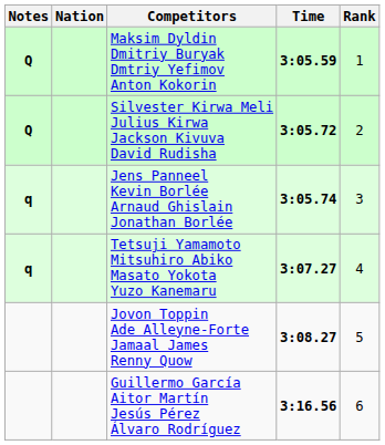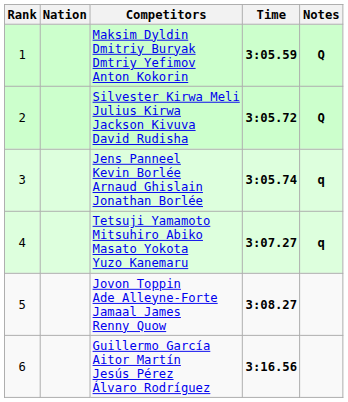 <table class="wikitable sortable" style="text-align:center">
 <tr>
-<th>Notes</th>
+<th>Rank</th>
 <th>Nation</th>
 <th>Competitors</th>
 <th>Time</th>
-<th>Rank</th>
+<th>Notes</th>
 </tr>
 <tr bgcolor=ccffcc>
-<td><strong>Q</strong></td>
+<td>1</td>
 <td align=left></td>
 <td align=left><a href='#'>Maksim Dyldin</a><br><a href='#'>Dmitriy Buryak</a><br><a href='#'>Dmtriy Yefimov</a><br><a href='#'>Anton Kokorin</a></td>
 <td><strong>3:05.59</strong></td>
-<td>1</td>
+<td><strong>Q</strong></td>
 </tr>
 <tr bgcolor=ccffcc>
-<td><strong>Q</strong></td>
+<td>2</td>
 <td align=left></td>
 <td align=left><a href='#'>Silvester Kirwa Meli</a><br><a href='#'>Julius Kirwa</a><br><a href='#'>Jackson Kivuva</a><br><a href='#'>David Rudisha</a></td>
 <td><strong>3:05.72</strong></td>
-<td>2</td>
+<td><strong>Q</strong></td>
 </tr>
 <tr bgcolor=ddffdd>
-<td><strong>q</strong></td>
+<td>3</td>
 <td align=left></td>
 <td align=left><a href='#'>Jens Panneel</a><br><a href='#'>Kevin Borlée</a><br><a href='#'>Arnaud Ghislain</a><br><a href='#'>Jonathan Borlée</a></td>
 <td><strong>3:05.74</strong></td>
-<td>3</td>
+<td><strong>q</strong></td>
 </tr>
 <tr bgcolor=ddffdd>
-<td><strong>q</strong></td>
+<td>4</td>
 <td align=left></td>
 <td align=left><a href='#'>Tetsuji Yamamoto</a><br><a href='#'>Mitsuhiro Abiko</a><br><a href='#'>Masato Yokota</a><br><a href='#'>Yuzo Kanemaru</a></td>
 <td><strong>3:07.27</strong></td>
-<td>4</td>
+<td><strong>q</strong></td>
 </tr>
 <tr>
-<td></td>
+<td>5</td>
 <td align=left></td>
 <td align=left><a href='#'>Jovon Toppin</a><br><a href='#'>Ade Alleyne-Forte</a><br><a href='#'>Jamaal James</a><br><a href='#'>Renny Quow</a></td>
 <td><strong>3:08.27</strong></td>
-<td>5</td>
+<td></td>
 </tr>
 <tr>
-<td></td>
+<td>6</td>
 <td align=left></td>
 <td align=left><a href='#'>Guillermo García</a><br><a href='#'>Aitor Martín</a><br><a href='#'>Jesús Pérez</a><br><a href='#'>Álvaro Rodríguez</a></td>
 <td><strong>3:16.56</strong></td>
-<td>6</td>
+<td></td>
 </tr>
 </table>
